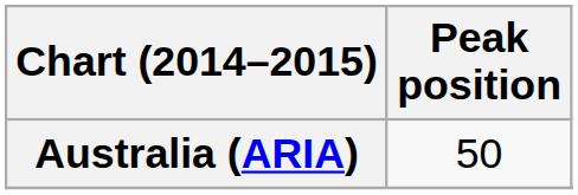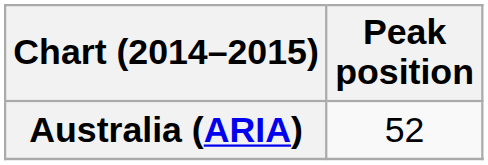 <table class="wikitable sortable plainrowheaders" style="text-align:center;">
 <tr>
 <th scope="col">Chart (2014–2015)</th>
 <th scope="col">Peak<br>position</th>
 </tr>
 <tr>
 <th scope="row">Australia (<a href='#'>ARIA</a>)</th>
-<td>50</td>
+<td>52</td>
 </tr>
 <tr>
 </tr>
 <tr>
 </tr>
 <tr>
 </tr>
 <tr>
 </tr>
 <tr>
 </tr>
 <tr>
 </tr>
 <tr>
 </tr>
 <tr>
 </tr>
 <tr>
 </tr>
 <tr>
 </tr>
 </table>
